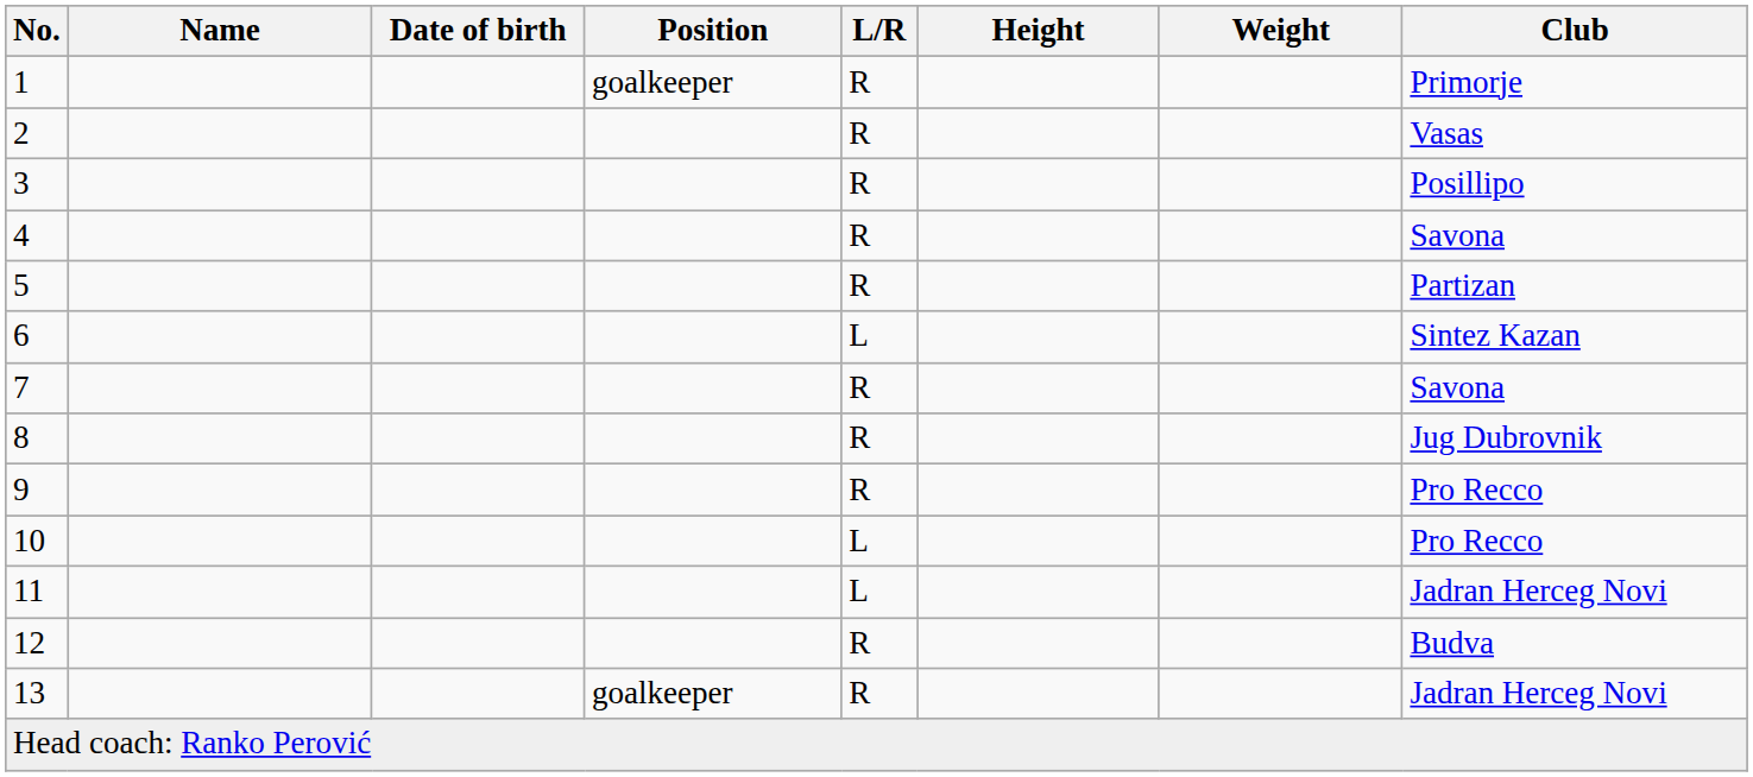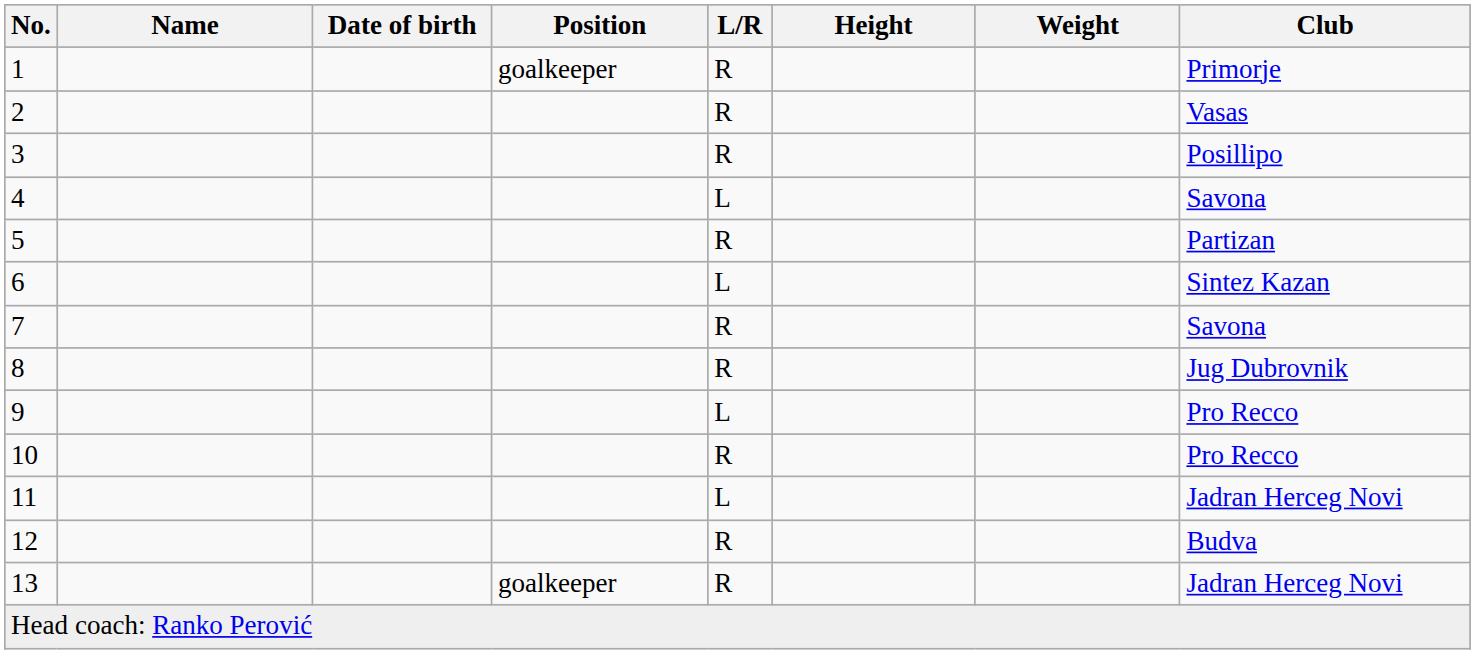 <table class=wikitable sortable style=font-size:100%; text-align:center;>
 <tr>
 <th>No.</th>
 <th style=width:12em>Name</th>
 <th style=width:8em>Date of birth</th>
 <th style=width:9em>Position</th>
 <th style=width:2em>L/R</th>
 <th style=width:9em>Height</th>
 <th style=width:9em>Weight</th>
 <th style=width:13em>Club</th>
 </tr>
 <tr>
 <td>1</td>
 <td align=left></td>
 <td></td>
 <td>goalkeeper</td>
 <td>R</td>
 <td></td>
 <td></td>
 <td> <a href='#'>Primorje</a></td>
 </tr>
 <tr>
 <td>2</td>
 <td align=left></td>
 <td></td>
 <td></td>
 <td>R</td>
 <td></td>
 <td></td>
 <td> <a href='#'>Vasas</a></td>
 </tr>
 <tr>
 <td>3</td>
 <td align=left></td>
 <td></td>
 <td></td>
 <td>R</td>
 <td></td>
 <td></td>
 <td> <a href='#'>Posillipo</a></td>
 </tr>
 <tr>
 <td>4</td>
 <td align=left></td>
 <td></td>
 <td></td>
-<td>R</td>
+<td>L</td>
 <td></td>
 <td></td>
 <td> <a href='#'>Savona</a></td>
 </tr>
 <tr>
 <td>5</td>
 <td align=left></td>
 <td></td>
 <td></td>
 <td>R</td>
 <td></td>
 <td></td>
 <td> <a href='#'>Partizan</a></td>
 </tr>
 <tr>
 <td>6</td>
 <td align=left></td>
 <td></td>
 <td></td>
 <td>L</td>
 <td></td>
 <td></td>
 <td> <a href='#'>Sintez Kazan</a></td>
 </tr>
 <tr>
 <td>7</td>
 <td align=left></td>
 <td></td>
 <td></td>
 <td>R</td>
 <td></td>
 <td></td>
 <td> <a href='#'>Savona</a></td>
 </tr>
 <tr>
 <td>8</td>
 <td align=left></td>
 <td></td>
 <td></td>
 <td>R</td>
 <td></td>
 <td></td>
 <td> <a href='#'>Jug Dubrovnik</a></td>
 </tr>
 <tr>
 <td>9</td>
 <td align=left></td>
 <td></td>
 <td></td>
-<td>R</td>
+<td>L</td>
 <td></td>
 <td></td>
 <td> <a href='#'>Pro Recco</a></td>
 </tr>
 <tr>
 <td>10</td>
 <td align=left></td>
 <td></td>
 <td></td>
-<td>L</td>
+<td>R</td>
 <td></td>
 <td></td>
 <td> <a href='#'>Pro Recco</a></td>
 </tr>
 <tr>
 <td>11</td>
 <td align=left></td>
 <td></td>
 <td></td>
 <td>L</td>
 <td></td>
 <td></td>
 <td> <a href='#'>Jadran Herceg Novi</a></td>
 </tr>
 <tr>
 <td>12</td>
 <td align=left></td>
 <td></td>
 <td></td>
 <td>R</td>
 <td></td>
 <td></td>
 <td> <a href='#'>Budva</a></td>
 </tr>
 <tr>
 <td>13</td>
 <td align=left></td>
 <td></td>
 <td>goalkeeper</td>
 <td>R</td>
 <td></td>
 <td></td>
 <td> <a href='#'>Jadran Herceg Novi</a></td>
 </tr>
 <tr style="background:#efefef;">
 <td colspan="8" style="text-align:left;">Head coach: <a href='#'>Ranko Perović</a></td>
 </tr>
 </table>
